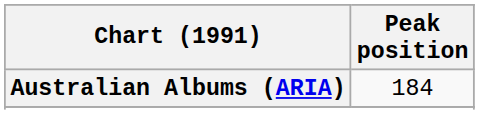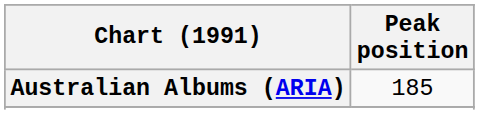 <table class="wikitable sortable plainrowheaders" style="text-align:center">
 <tr>
 <th scope="col">Chart (1991)</th>
 <th scope="col">Peak<br>position</th>
 </tr>
 <tr>
 <th scope="row">Australian Albums (<a href='#'>ARIA</a>)</th>
-<td align="center">184</td>
+<td align="center">185</td>
 </tr>
 <tr>
 </tr>
 <tr>
 </tr>
 </table>
